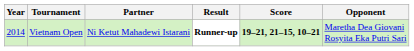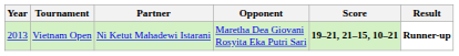 <table class="sortable wikitable" style="font-size: 90%;">
 <tr>
 <th>Year</th>
 <th>Tournament</th>
 <th>Partner</th>
+<th>Opponent</th>
+<th>Score</th>
 <th>Result</th>
-<th>Score</th>
-<th>Opponent</th>
 </tr>
 <tr style="background:#D4F1C5">
-<td align="center"><a href='#'>2014</a></td>
+<td align="center"><a href='#'>2013</a></td>
 <td align="left"><a href='#'>Vietnam Open</a></td>
 <td align="left"> <a href='#'>Ni Ketut Mahadewi Istarani</a></td>
+<td align="left"> <a href='#'>Maretha Dea Giovani</a> <br>  <a href='#'>Rosyita Eka Putri Sari</a></td>
+<td align="left"><strong>19–21, 21–15, 10–21</strong></td>
 <td style="text-align:left; background:white"> <strong>Runner-up</strong></td>
-<td align="left"><strong>19–21, 21–15, 10–21</strong></td>
-<td align="left"> <a href='#'>Maretha Dea Giovani</a> <br>  <a href='#'>Rosyita Eka Putri Sari</a></td>
 </tr>
 </table>
